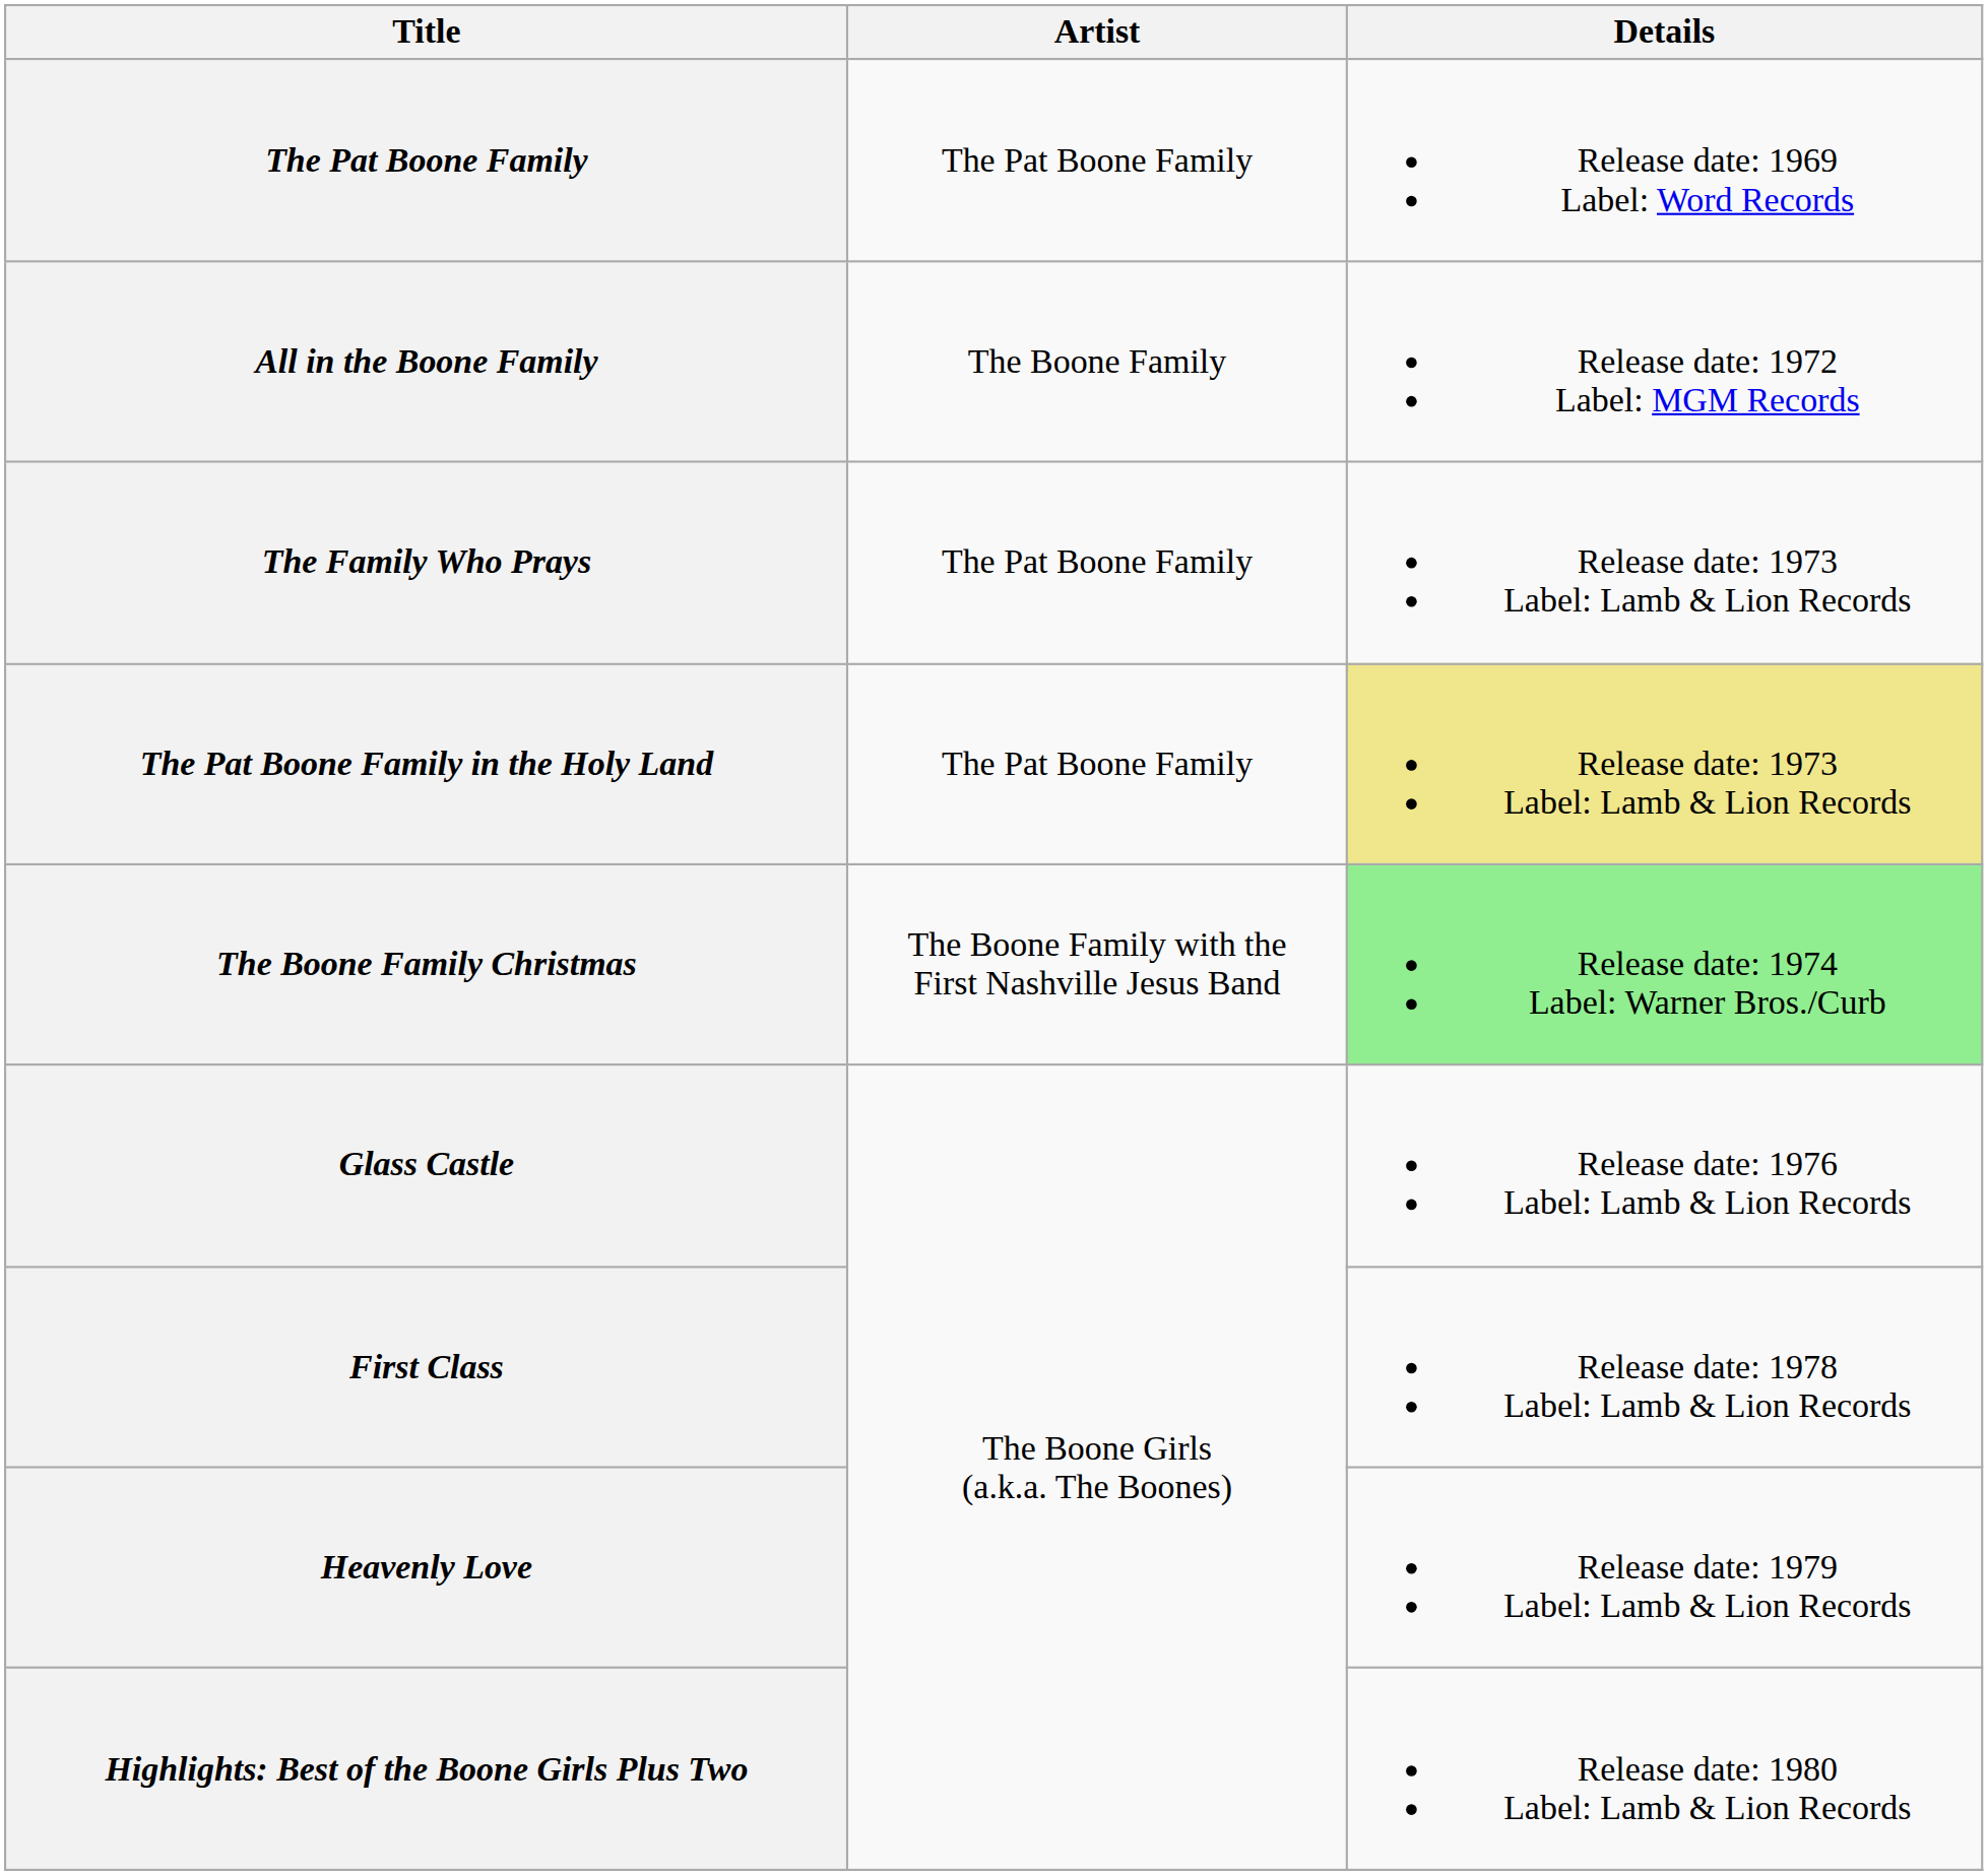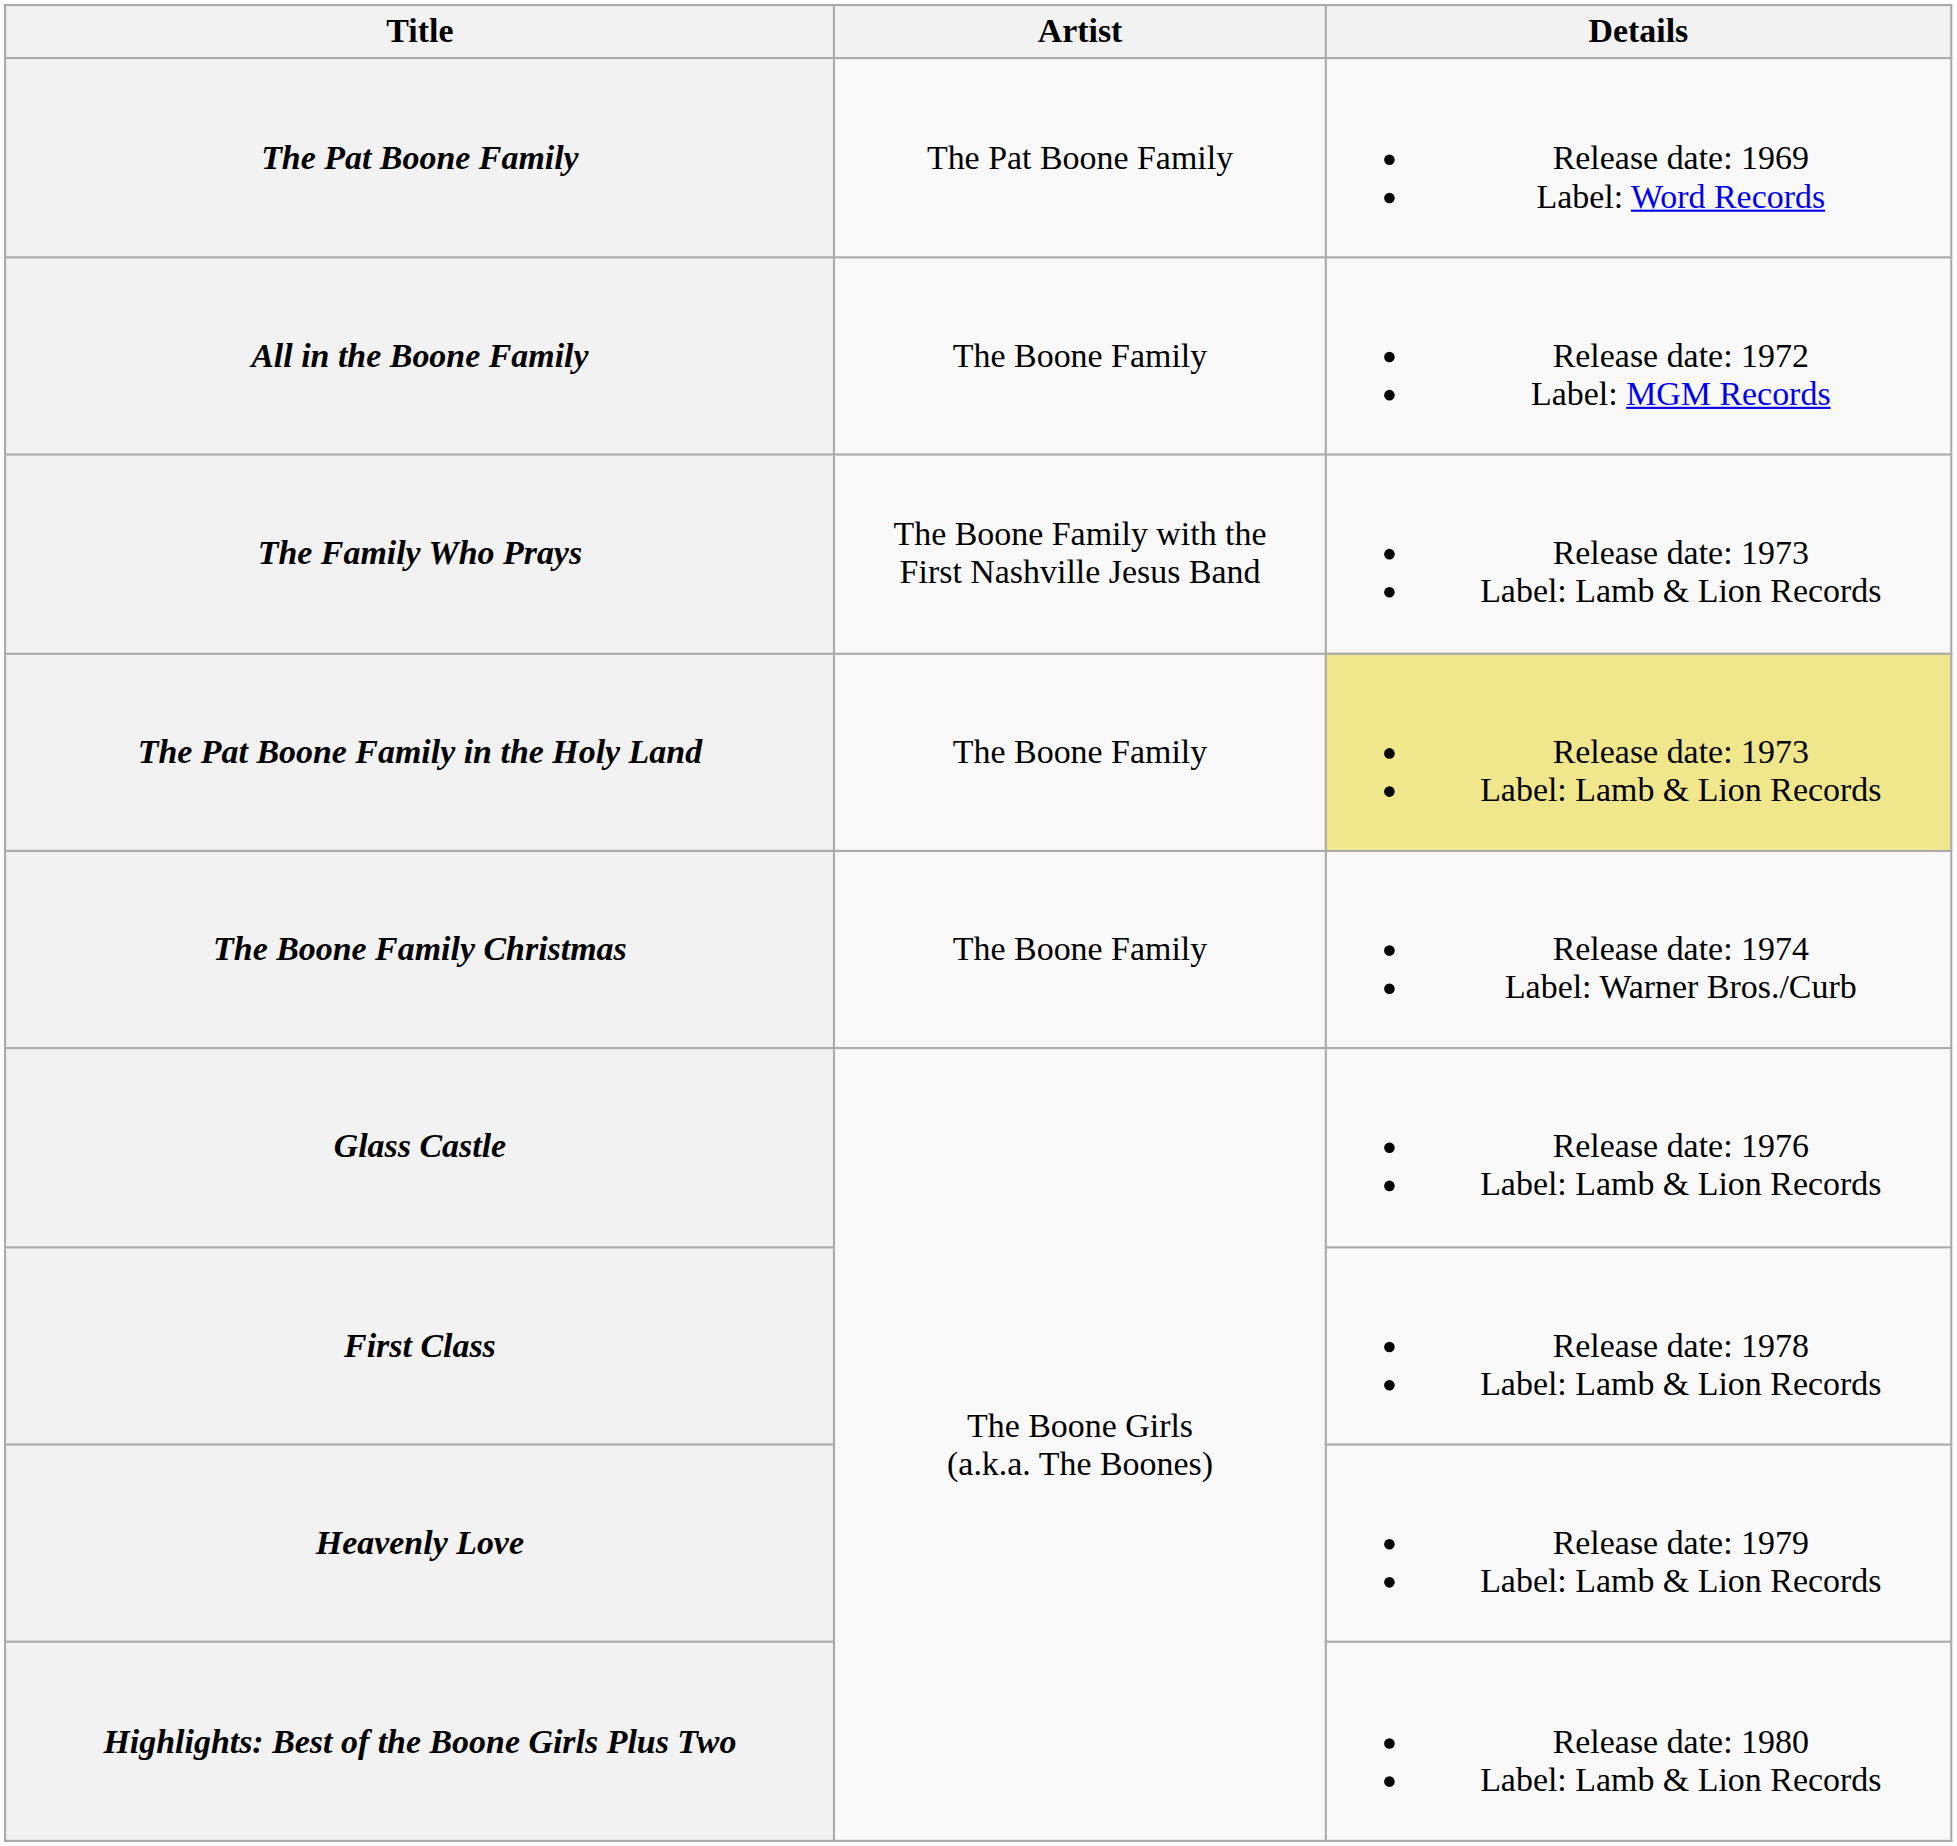 <table class="wikitable plainrowheaders" style="text-align:center;">
 <tr>
 <th style="width:24em;">Title</th>
 <th style="width:14em;">Artist</th>
 <th style="width:18em;">Details</th>
 </tr>
 <tr>
 <th scope="row"><em>The Pat Boone Family</em></th>
 <td>The Pat Boone Family</td>
 <td><br><ul><li>Release date: 1969</li><li>Label: <a href='#'>Word Records</a></li></ul></td>
 </tr>
 <tr>
 <th scope="row"><em>All in the Boone Family</em></th>
 <td>The Boone Family</td>
 <td><br><ul><li>Release date: 1972</li><li>Label: <a href='#'>MGM Records</a></li></ul></td>
 </tr>
 <tr>
 <th scope="row"><em>The Family Who Prays</em></th>
-<td>The Pat Boone Family</td>
+<td>The Boone Family with the<br>First Nashville Jesus Band</td>
 <td><br><ul><li>Release date: 1973</li><li>Label: Lamb & Lion Records</li></ul></td>
 </tr>
 <tr>
 <th scope="row"><em>The Pat Boone Family in the Holy Land</em></th>
-<td>The Pat Boone Family</td>
+<td>The Boone Family</td>
 <td style="background: khaki;"><br><ul><li>Release date: 1973</li><li>Label: Lamb & Lion Records</li></ul></td>
 </tr>
 <tr>
 <th scope="row"><em>The Boone Family Christmas</em></th>
-<td>The Boone Family with the<br>First Nashville Jesus Band</td>
-<td style="background: lightgreen;"><br><ul><li>Release date: 1974</li><li>Label: Warner Bros./Curb</li></ul></td>
+<td>The Boone Family</td>
+<td><br><ul><li>Release date: 1974</li><li>Label: Warner Bros./Curb</li></ul></td>
 </tr>
 <tr>
 <th scope="row"><em>Glass Castle</em></th>
 <td rowspan="4">The Boone Girls<br>(a.k.a. The Boones)</td>
 <td><br><ul><li>Release date: 1976</li><li>Label: Lamb & Lion Records</li></ul></td>
 </tr>
 <tr>
 <th scope="row"><em>First Class</em></th>
 <td><br><ul><li>Release date: 1978</li><li>Label: Lamb & Lion Records</li></ul></td>
 </tr>
 <tr>
 <th scope="row"><em>Heavenly Love</em></th>
 <td><br><ul><li>Release date: 1979</li><li>Label: Lamb & Lion Records</li></ul></td>
 </tr>
 <tr>
 <th scope="row"><em>Highlights: Best of the Boone Girls Plus Two</em></th>
 <td><br><ul><li>Release date: 1980</li><li>Label: Lamb & Lion Records</li></ul></td>
 </tr>
 <tr>
 </tr>
 </table>
